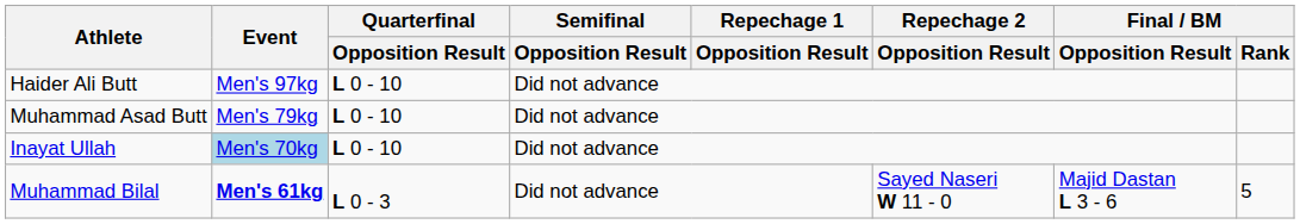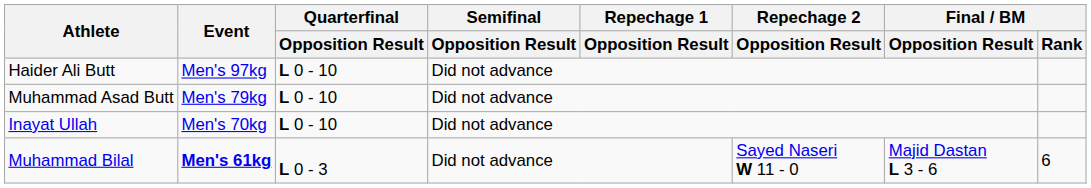 <table class="wikitable">
 <tr>
 <th rowspan="2">Athlete</th>
 <th rowspan="2">Event</th>
 <th>Quarterfinal</th>
 <th>Semifinal</th>
 <th>Repechage 1</th>
 <th>Repechage 2</th>
 <th colspan="2">Final / BM</th>
 </tr>
 <tr>
 <th>Opposition Result</th>
 <th>Opposition Result</th>
 <th>Opposition Result</th>
 <th>Opposition Result</th>
 <th>Opposition Result</th>
 <th>Rank</th>
 </tr>
 <tr>
 <td>Haider Ali Butt</td>
 <td><a href='#'>Men's 97kg</a></td>
 <td><strong>L</strong> 0 - 10</td>
 <td colspan="4">Did not advance</td>
 <td></td>
 </tr>
 <tr>
 <td>Muhammad Asad Butt</td>
 <td><a href='#'>Men's 79kg</a></td>
 <td><strong>L</strong> 0 - 10</td>
 <td colspan="4">Did not advance</td>
 <td></td>
 </tr>
 <tr>
 <td><a href='#'>Inayat Ullah</a></td>
-<td style="background: lightblue;"><a href='#'>Men's 70kg</a></td>
+<td><a href='#'>Men's 70kg</a></td>
 <td><strong>L</strong> 0 - 10</td>
 <td colspan="4">Did not advance</td>
 <td></td>
 </tr>
 <tr>
 <td><a href='#'>Muhammad Bilal</a></td>
 <td><strong><a href='#'>Men's 61kg</a></strong></td>
 <td><br><strong>L</strong> 0 - 3</td>
 <td colspan="2">Did not advance</td>
 <td> <a href='#'>Sayed Naseri</a><br><strong>W</strong> 11 - 0</td>
 <td> <a href='#'>Majid Dastan</a><br><strong>L</strong> 3 - 6</td>
-<td>5</td>
+<td>6</td>
 </tr>
 </table>
